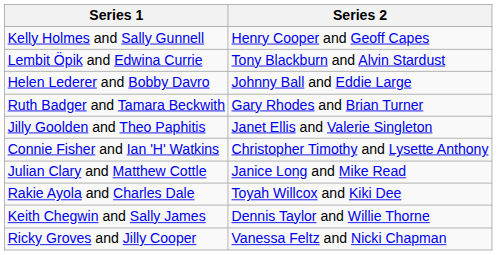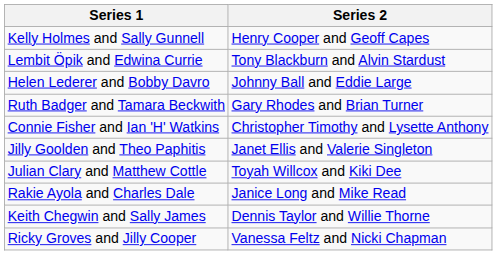 <table class="wikitable">
 <tr>
 <th>Series 1</th>
 <th>Series 2</th>
 </tr>
 <tr>
 <td><a href='#'>Kelly Holmes</a> and <a href='#'>Sally Gunnell</a></td>
 <td><a href='#'>Henry Cooper</a> and <a href='#'>Geoff Capes</a></td>
 </tr>
 <tr>
 <td><a href='#'>Lembit Öpik</a> and <a href='#'>Edwina Currie</a></td>
 <td><a href='#'>Tony Blackburn</a> and <a href='#'>Alvin Stardust</a></td>
 </tr>
 <tr>
 <td><a href='#'>Helen Lederer</a> and <a href='#'>Bobby Davro</a></td>
 <td><a href='#'>Johnny Ball</a> and <a href='#'>Eddie Large</a></td>
 </tr>
 <tr>
 <td><a href='#'>Ruth Badger</a> and <a href='#'>Tamara Beckwith</a></td>
 <td><a href='#'>Gary Rhodes</a> and <a href='#'>Brian Turner</a></td>
 </tr>
 <tr>
+<td><a href='#'>Connie Fisher</a> and <a href='#'>Ian 'H' Watkins</a></td>
+<td><a href='#'>Christopher Timothy</a> and <a href='#'>Lysette Anthony</a></td>
+</tr>
+<tr>
 <td><a href='#'>Jilly Goolden</a> and <a href='#'>Theo Paphitis</a></td>
 <td><a href='#'>Janet Ellis</a> and <a href='#'>Valerie Singleton</a></td>
 </tr>
 <tr>
-<td><a href='#'>Connie Fisher</a> and <a href='#'>Ian 'H' Watkins</a></td>
-<td><a href='#'>Christopher Timothy</a> and <a href='#'>Lysette Anthony</a></td>
-</tr>
-<tr>
 <td><a href='#'>Julian Clary</a> and <a href='#'>Matthew Cottle</a></td>
-<td><a href='#'>Janice Long</a> and <a href='#'>Mike Read</a></td>
+<td><a href='#'>Toyah Willcox</a> and <a href='#'>Kiki Dee</a></td>
 </tr>
 <tr>
 <td><a href='#'>Rakie Ayola</a> and <a href='#'>Charles Dale</a></td>
-<td><a href='#'>Toyah Willcox</a> and <a href='#'>Kiki Dee</a></td>
+<td><a href='#'>Janice Long</a> and <a href='#'>Mike Read</a></td>
 </tr>
 <tr>
 <td><a href='#'>Keith Chegwin</a> and <a href='#'>Sally James</a></td>
 <td><a href='#'>Dennis Taylor</a> and <a href='#'>Willie Thorne</a></td>
 </tr>
 <tr>
 <td><a href='#'>Ricky Groves</a> and <a href='#'>Jilly Cooper</a></td>
 <td><a href='#'>Vanessa Feltz</a> and <a href='#'>Nicki Chapman</a></td>
 </tr>
 </table>
